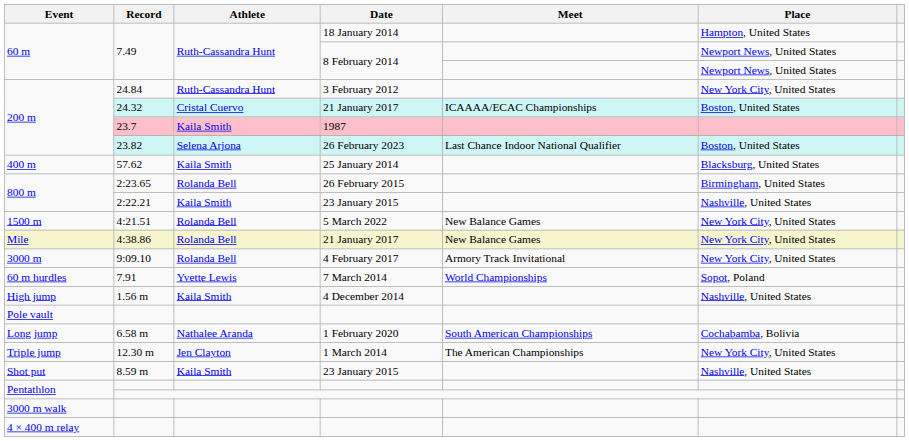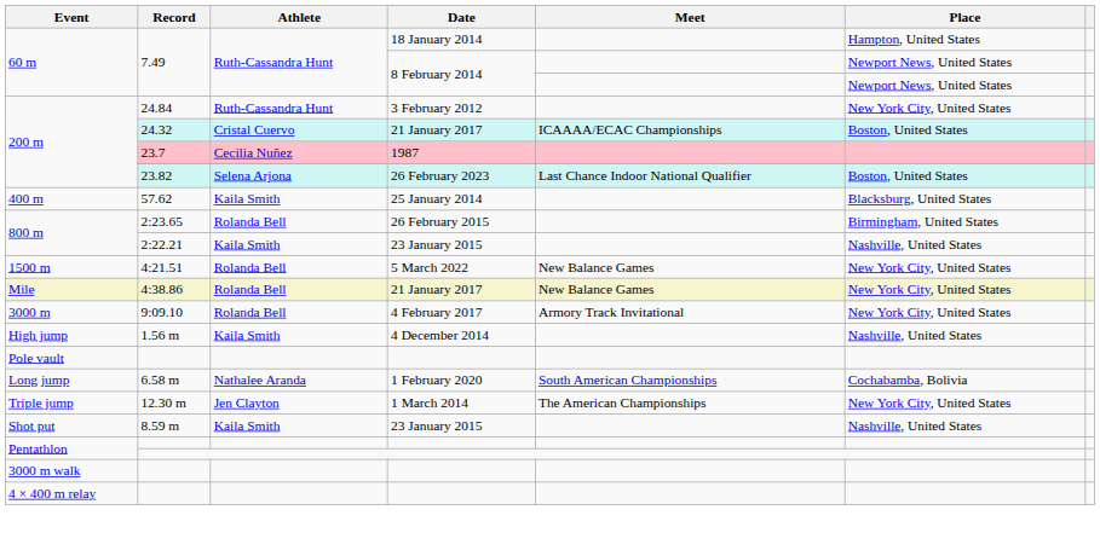 <table class="wikitable" style="font-size:95%; width: 95%;">
 <tr>
 <th>Event</th>
 <th>Record</th>
 <th>Athlete</th>
 <th>Date</th>
 <th>Meet</th>
 <th>Place</th>
 <th></th>
 </tr>
 <tr>
 <td rowspan=3><a href='#'>60 m</a></td>
 <td rowspan=3>7.49</td>
 <td rowspan=3><a href='#'>Ruth-Cassandra Hunt</a></td>
 <td>18 January 2014</td>
 <td></td>
 <td><a href='#'>Hampton</a>, United States</td>
 <td></td>
 </tr>
 <tr>
 <td rowspan=2>8 February 2014</td>
 <td></td>
 <td><a href='#'>Newport News</a>, United States</td>
 <td></td>
 </tr>
 <tr>
 <td></td>
 <td><a href='#'>Newport News</a>, United States</td>
 <td></td>
 </tr>
 <tr>
 <td rowspan=4><a href='#'>200 m</a></td>
 <td>24.84</td>
 <td><a href='#'>Ruth-Cassandra Hunt</a></td>
 <td>3 February 2012</td>
 <td></td>
 <td><a href='#'>New York City</a>, United States</td>
 <td></td>
 </tr>
 <tr style="background:#cef6f5;">
 <td>24.32</td>
 <td><a href='#'>Cristal Cuervo</a></td>
 <td>21 January 2017</td>
 <td>ICAAAA/ECAC Championships</td>
 <td><a href='#'>Boston</a>, United States</td>
 <td></td>
 </tr>
 <tr style="background:pink">
 <td>23.7 </td>
-<td><a href='#'>Kaila Smith</a></td>
+<td><a href='#'>Cecilia Nuñez</a></td>
 <td>1987</td>
 <td></td>
 <td></td>
 <td></td>
 </tr>
 <tr style="background:#cef6f5;">
 <td>23.82</td>
 <td><a href='#'>Selena Arjona</a></td>
 <td>26 February 2023</td>
 <td>Last Chance Indoor National Qualifier</td>
 <td><a href='#'>Boston</a>, United States</td>
 <td></td>
 </tr>
 <tr>
 <td><a href='#'>400 m</a></td>
 <td>57.62</td>
 <td><a href='#'>Kaila Smith</a></td>
 <td>25 January 2014</td>
 <td></td>
 <td><a href='#'>Blacksburg</a>, United States</td>
 <td></td>
 </tr>
 <tr>
 <td rowspan=2><a href='#'>800 m</a></td>
 <td>2:23.65</td>
 <td><a href='#'>Rolanda Bell</a></td>
 <td>26 February 2015</td>
 <td></td>
 <td><a href='#'>Birmingham</a>, United States</td>
 <td></td>
 </tr>
 <tr>
 <td>2:22.21 </td>
 <td><a href='#'>Kaila Smith</a></td>
 <td>23 January 2015</td>
 <td></td>
 <td><a href='#'>Nashville</a>, United States</td>
 <td></td>
 </tr>
 <tr>
 <td><a href='#'>1500 m</a></td>
 <td>4:21.51</td>
 <td><a href='#'>Rolanda Bell</a></td>
 <td>5 March 2022</td>
 <td>New Balance Games</td>
 <td><a href='#'>New York City</a>, United States</td>
 <td></td>
 </tr>
 <tr style="background:#f6F5CE;">
 <td><a href='#'>Mile</a></td>
 <td>4:38.86</td>
 <td><a href='#'>Rolanda Bell</a></td>
 <td>21 January 2017</td>
 <td>New Balance Games</td>
 <td><a href='#'>New York City</a>, United States</td>
 <td></td>
 </tr>
 <tr>
 <td><a href='#'>3000 m</a></td>
 <td>9:09.10</td>
 <td><a href='#'>Rolanda Bell</a></td>
 <td>4 February 2017</td>
 <td>Armory Track Invitational</td>
 <td><a href='#'>New York City</a>, United States</td>
-<td></td>
-</tr>
-<tr>
-<td><a href='#'>60 m hurdles</a></td>
-<td>7.91</td>
-<td><a href='#'>Yvette Lewis</a></td>
-<td>7 March 2014</td>
-<td><a href='#'>World Championships</a></td>
-<td><a href='#'>Sopot</a>, Poland</td>
 <td></td>
 </tr>
 <tr>
 <td><a href='#'>High jump</a></td>
 <td>1.56 m</td>
 <td><a href='#'>Kaila Smith</a></td>
 <td>4 December 2014</td>
 <td></td>
 <td><a href='#'>Nashville</a>, United States</td>
 <td></td>
 </tr>
 <tr>
 <td><a href='#'>Pole vault</a></td>
 <td></td>
 <td></td>
 <td></td>
 <td></td>
 <td></td>
 <td></td>
 </tr>
 <tr>
 <td><a href='#'>Long jump</a></td>
 <td>6.58 m </td>
 <td><a href='#'>Nathalee Aranda</a></td>
 <td>1 February 2020</td>
 <td><a href='#'>South American Championships</a></td>
 <td><a href='#'>Cochabamba</a>, Bolivia</td>
 <td></td>
 </tr>
 <tr>
 <td><a href='#'>Triple jump</a></td>
 <td>12.30 m</td>
 <td><a href='#'>Jen Clayton</a></td>
 <td>1 March 2014</td>
 <td>The American Championships</td>
 <td><a href='#'>New York City</a>, United States</td>
 <td></td>
 </tr>
 <tr>
 <td><a href='#'>Shot put</a></td>
 <td>8.59 m</td>
 <td><a href='#'>Kaila Smith</a></td>
 <td>23 January 2015</td>
 <td></td>
 <td><a href='#'>Nashville</a>, United States</td>
 <td></td>
 </tr>
 <tr>
 <td rowspan=2><a href='#'>Pentathlon</a></td>
 <td></td>
 <td></td>
 <td></td>
 <td></td>
 <td></td>
 <td></td>
 </tr>
 <tr>
 <td colspan=5></td>
 <td></td>
 </tr>
 <tr>
 <td><a href='#'>3000 m walk</a></td>
 <td></td>
 <td></td>
 <td></td>
 <td></td>
 <td></td>
 <td></td>
 </tr>
 <tr>
 <td><a href='#'>4 × 400 m relay</a></td>
 <td></td>
 <td></td>
 <td></td>
 <td></td>
 <td></td>
 <td></td>
 </tr>
 </table>
